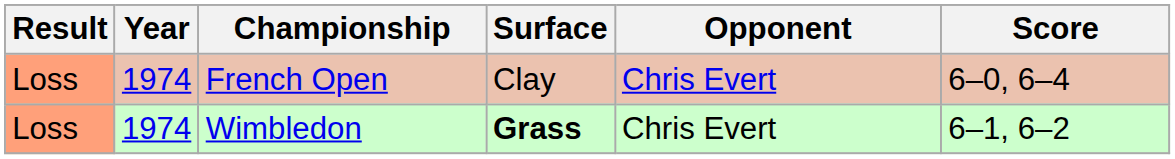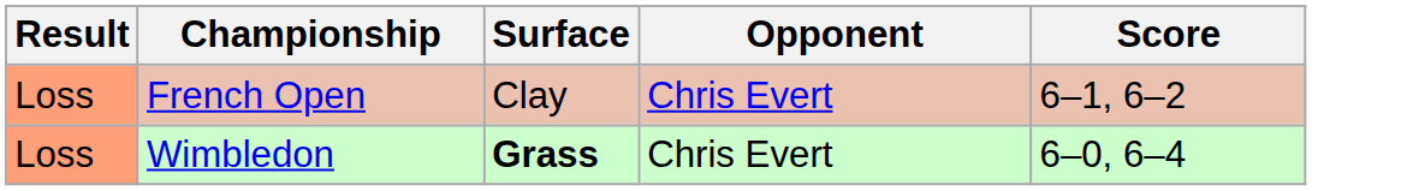 <table class="sortable wikitable">
 <tr>
 <th style="width:40px">Result</th>
-<th style="width:30px">Year</th>
 <th style="width:140px">Championship</th>
 <th style="width:50px">Surface</th>
 <th style="width:160px">Opponent</th>
 <th style="width:110px" class="unsortable">Score</th>
 </tr>
 <tr style="background:#ebc2af;">
 <td style="background:#ffa07a;">Loss</td>
-<td><a href='#'>1974</a></td>
 <td><a href='#'>French Open</a></td>
 <td>Clay</td>
 <td> <a href='#'>Chris Evert</a></td>
-<td>6–0, 6–4</td>
+<td>6–1, 6–2</td>
 </tr>
 <tr style="background:#cfc;">
 <td style="background:#ffa07a;">Loss</td>
-<td><a href='#'>1974</a></td>
 <td><a href='#'>Wimbledon</a></td>
 <td><strong>Grass</strong></td>
 <td> Chris Evert</td>
-<td>6–1, 6–2</td>
+<td>6–0, 6–4</td>
 </tr>
 </table>
